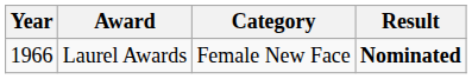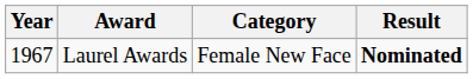 <table class="wikitable sortable">
 <tr>
 <th>Year</th>
 <th>Award</th>
 <th>Category</th>
 <th>Result</th>
 </tr>
 <tr>
-<td>1966</td>
+<td>1967</td>
 <td>Laurel Awards</td>
 <td>Female New Face</td>
 <td><strong>Nominated</strong></td>
 </tr>
 </table>
